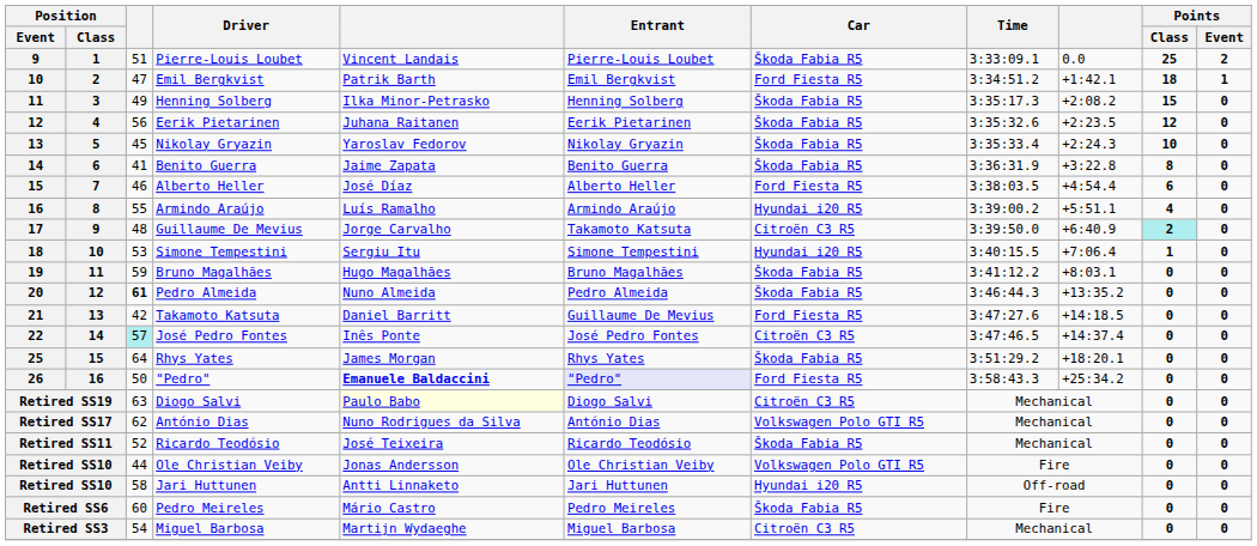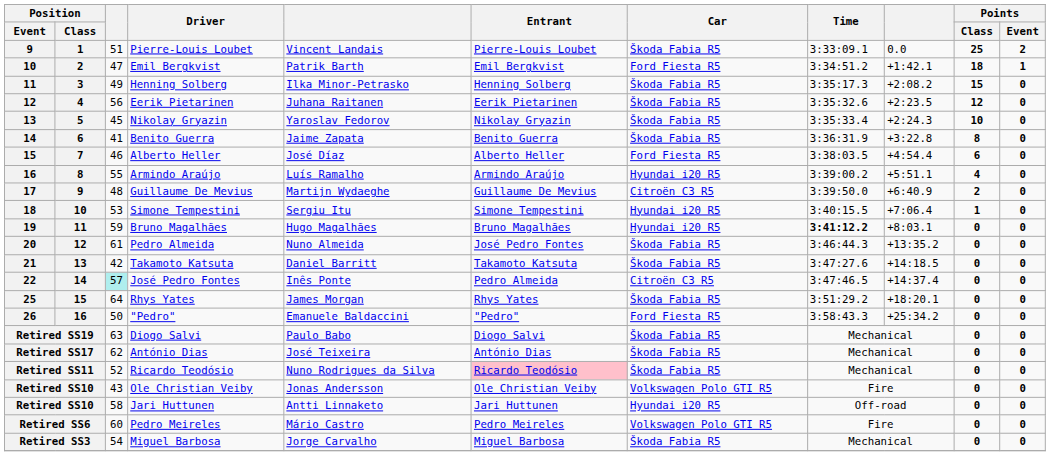 <table class="wikitable" width=85% style="font-size: 85%;">
 <tr>
 <th colspan="2">Position</th>
 <th rowspan="2"></th>
 <th rowspan="2">Driver</th>
 <th rowspan="2"></th>
 <th rowspan="2">Entrant</th>
 <th rowspan="2">Car</th>
 <th rowspan="2">Time</th>
 <th rowspan="2"></th>
 <th colspan="2">Points</th>
 </tr>
 <tr>
 <th>Event</th>
 <th>Class</th>
 <th>Class</th>
 <th>Event</th>
 </tr>
 <tr>
 <th>9</th>
 <th>1</th>
 <td align="center">51</td>
 <td><a href='#'>Pierre-Louis Loubet</a></td>
 <td><a href='#'>Vincent Landais</a></td>
 <td><a href='#'>Pierre-Louis Loubet</a></td>
 <td><a href='#'>Škoda Fabia R5</a></td>
 <td>3:33:09.1</td>
 <td>0.0</td>
 <td align="center"><strong>25</strong></td>
 <td align="center"><strong>2</strong></td>
 </tr>
 <tr>
 <th>10</th>
 <th>2</th>
 <td align="center">47</td>
 <td><a href='#'>Emil Bergkvist</a></td>
 <td><a href='#'>Patrik Barth</a></td>
 <td><a href='#'>Emil Bergkvist</a></td>
 <td><a href='#'>Ford Fiesta R5</a></td>
 <td>3:34:51.2</td>
 <td>+1:42.1</td>
 <td align="center"><strong>18</strong></td>
 <td align="center"><strong>1</strong></td>
 </tr>
 <tr>
 <th>11</th>
 <th>3</th>
 <td align="center">49</td>
 <td><a href='#'>Henning Solberg</a></td>
 <td><a href='#'>Ilka Minor-Petrasko</a></td>
 <td><a href='#'>Henning Solberg</a></td>
 <td><a href='#'>Škoda Fabia R5</a></td>
 <td>3:35:17.3</td>
 <td>+2:08.2</td>
 <td align="center"><strong>15</strong></td>
 <td align="center"><strong>0</strong></td>
 </tr>
 <tr>
 <th>12</th>
 <th>4</th>
 <td align="center">56</td>
 <td><a href='#'>Eerik Pietarinen</a></td>
 <td><a href='#'>Juhana Raitanen</a></td>
 <td><a href='#'>Eerik Pietarinen</a></td>
 <td><a href='#'>Škoda Fabia R5</a></td>
 <td>3:35:32.6</td>
 <td>+2:23.5</td>
 <td align="center"><strong>12</strong></td>
 <td align="center"><strong>0</strong></td>
 </tr>
 <tr>
 <th>13</th>
 <th>5</th>
 <td align="center">45</td>
 <td><a href='#'>Nikolay Gryazin</a></td>
 <td><a href='#'>Yaroslav Fedorov</a></td>
 <td><a href='#'>Nikolay Gryazin</a></td>
 <td><a href='#'>Škoda Fabia R5</a></td>
 <td>3:35:33.4</td>
 <td>+2:24.3</td>
 <td align="center"><strong>10</strong></td>
 <td align="center"><strong>0</strong></td>
 </tr>
 <tr>
 <th>14</th>
 <th>6</th>
 <td align="center">41</td>
 <td><a href='#'>Benito Guerra</a></td>
 <td><a href='#'>Jaime Zapata</a></td>
 <td><a href='#'>Benito Guerra</a></td>
 <td><a href='#'>Škoda Fabia R5</a></td>
 <td>3:36:31.9</td>
 <td>+3:22.8</td>
 <td align="center"><strong>8</strong></td>
 <td align="center"><strong>0</strong></td>
 </tr>
 <tr>
 <th>15</th>
 <th>7</th>
 <td align="center">46</td>
 <td><a href='#'>Alberto Heller</a></td>
 <td><a href='#'>José Díaz</a></td>
 <td><a href='#'>Alberto Heller</a></td>
 <td><a href='#'>Ford Fiesta R5</a></td>
 <td>3:38:03.5</td>
 <td>+4:54.4</td>
 <td align="center"><strong>6</strong></td>
 <td align="center"><strong>0</strong></td>
 </tr>
 <tr>
 <th>16</th>
 <th>8</th>
 <td align="center">55</td>
 <td><a href='#'>Armindo Araújo</a></td>
 <td><a href='#'>Luís Ramalho</a></td>
 <td><a href='#'>Armindo Araújo</a></td>
 <td><a href='#'>Hyundai i20 R5</a></td>
 <td>3:39:00.2</td>
 <td>+5:51.1</td>
 <td align="center"><strong>4</strong></td>
 <td align="center"><strong>0</strong></td>
 </tr>
 <tr>
 <th>17</th>
 <th>9</th>
 <td align="center">48</td>
 <td nowrap><a href='#'>Guillaume De Mevius</a></td>
-<td><a href='#'>Jorge Carvalho</a></td>
-<td><a href='#'>Takamoto Katsuta</a></td>
+<td><a href='#'>Martijn Wydaeghe</a></td>
+<td nowrap><a href='#'>Guillaume De Mevius</a></td>
 <td><a href='#'>Citroën C3 R5</a></td>
 <td>3:39:50.0</td>
 <td>+6:40.9</td>
-<td align="center" style="background: paleturquoise;"><strong>2</strong></td>
+<td align="center"><strong>2</strong></td>
 <td align="center"><strong>0</strong></td>
 </tr>
 <tr>
 <th>18</th>
 <th>10</th>
 <td align="center">53</td>
 <td><a href='#'>Simone Tempestini</a></td>
 <td><a href='#'>Sergiu Itu</a></td>
 <td><a href='#'>Simone Tempestini</a></td>
 <td><a href='#'>Hyundai i20 R5</a></td>
 <td>3:40:15.5</td>
 <td>+7:06.4</td>
 <td align="center"><strong>1</strong></td>
 <td align="center"><strong>0</strong></td>
 </tr>
 <tr>
 <th>19</th>
 <th>11</th>
 <td align="center">59</td>
 <td><a href='#'>Bruno Magalhães</a></td>
 <td><a href='#'>Hugo Magalhães</a></td>
 <td><a href='#'>Bruno Magalhães</a></td>
-<td><a href='#'>Škoda Fabia R5</a></td>
-<td>3:41:12.2</td>
+<td><a href='#'>Hyundai i20 R5</a></td>
+<td><strong>3:41:12.2</strong></td>
 <td>+8:03.1</td>
 <td align="center"><strong>0</strong></td>
 <td align="center"><strong>0</strong></td>
 </tr>
 <tr>
 <th>20</th>
 <th>12</th>
-<td align="center"><strong>61</strong></td>
+<td align="center">61</td>
 <td><a href='#'>Pedro Almeida</a></td>
 <td><a href='#'>Nuno Almeida</a></td>
-<td><a href='#'>Pedro Almeida</a></td>
+<td><a href='#'>José Pedro Fontes</a></td>
 <td><a href='#'>Škoda Fabia R5</a></td>
 <td>3:46:44.3</td>
 <td>+13:35.2</td>
 <td align="center"><strong>0</strong></td>
 <td align="center"><strong>0</strong></td>
 </tr>
 <tr>
 <th>21</th>
 <th>13</th>
 <td align="center">42</td>
 <td><a href='#'>Takamoto Katsuta</a></td>
 <td><a href='#'>Daniel Barritt</a></td>
-<td nowrap><a href='#'>Guillaume De Mevius</a></td>
-<td><a href='#'>Ford Fiesta R5</a></td>
+<td><a href='#'>Takamoto Katsuta</a></td>
+<td><a href='#'>Škoda Fabia R5</a></td>
 <td>3:47:27.6</td>
 <td>+14:18.5</td>
 <td align="center"><strong>0</strong></td>
 <td align="center"><strong>0</strong></td>
 </tr>
 <tr>
 <th>22</th>
 <th>14</th>
 <td align="center" style="background: paleturquoise;">57</td>
 <td><a href='#'>José Pedro Fontes</a></td>
 <td><a href='#'>Inês Ponte</a></td>
-<td><a href='#'>José Pedro Fontes</a></td>
+<td><a href='#'>Pedro Almeida</a></td>
 <td><a href='#'>Citroën C3 R5</a></td>
 <td>3:47:46.5</td>
 <td>+14:37.4</td>
 <td align="center"><strong>0</strong></td>
 <td align="center"><strong>0</strong></td>
 </tr>
 <tr>
 <th>25</th>
 <th>15</th>
 <td align="center">64</td>
 <td><a href='#'>Rhys Yates</a></td>
 <td><a href='#'>James Morgan</a></td>
 <td><a href='#'>Rhys Yates</a></td>
 <td><a href='#'>Škoda Fabia R5</a></td>
 <td>3:51:29.2</td>
 <td>+18:20.1</td>
 <td align="center"><strong>0</strong></td>
 <td align="center"><strong>0</strong></td>
 </tr>
 <tr>
 <th>26</th>
 <th>16</th>
 <td align="center">50</td>
 <td><a href='#'>"Pedro"</a></td>
-<td><strong><a href='#'>Emanuele Baldaccini</a></strong></td>
-<td style="background: lavender;"><a href='#'>"Pedro"</a></td>
+<td><a href='#'>Emanuele Baldaccini</a></td>
+<td><a href='#'>"Pedro"</a></td>
 <td><a href='#'>Ford Fiesta R5</a></td>
 <td>3:58:43.3</td>
 <td>+25:34.2</td>
 <td align="center"><strong>0</strong></td>
 <td align="center"><strong>0</strong></td>
 </tr>
 <tr>
 <th colspan="2" nowrap>Retired SS19</th>
 <td align="center">63</td>
 <td><a href='#'>Diogo Salvi</a></td>
-<td style="background: lightyellow;"><a href='#'>Paulo Babo</a></td>
+<td><a href='#'>Paulo Babo</a></td>
 <td><a href='#'>Diogo Salvi</a></td>
-<td><a href='#'>Citroën C3 R5</a></td>
+<td><a href='#'>Škoda Fabia R5</a></td>
 <td align="center" colspan="2">Mechanical</td>
 <td align="center"><strong>0</strong></td>
 <td align="center"><strong>0</strong></td>
 </tr>
 <tr>
 <th colspan="2" nowrap>Retired SS17</th>
 <td align="center">62</td>
 <td><a href='#'>António Dias</a></td>
-<td nowrap><a href='#'>Nuno Rodrigues da Silva</a></td>
+<td><a href='#'>José Teixeira</a></td>
 <td><a href='#'>António Dias</a></td>
-<td><a href='#'>Volkswagen Polo GTI R5</a></td>
+<td><a href='#'>Škoda Fabia R5</a></td>
 <td align="center" colspan="2">Mechanical</td>
 <td align="center"><strong>0</strong></td>
 <td align="center"><strong>0</strong></td>
 </tr>
 <tr>
 <th colspan="2" nowrap>Retired SS11</th>
 <td align="center">52</td>
 <td><a href='#'>Ricardo Teodósio</a></td>
-<td><a href='#'>José Teixeira</a></td>
-<td><a href='#'>Ricardo Teodósio</a></td>
+<td nowrap><a href='#'>Nuno Rodrigues da Silva</a></td>
+<td style="background: pink;"><a href='#'>Ricardo Teodósio</a></td>
 <td><a href='#'>Škoda Fabia R5</a></td>
 <td align="center" colspan="2">Mechanical</td>
 <td align="center"><strong>0</strong></td>
 <td align="center"><strong>0</strong></td>
 </tr>
 <tr>
 <th colspan="2" nowrap>Retired SS10</th>
-<td align="center">44</td>
+<td align="center">43</td>
 <td nowrap><a href='#'>Ole Christian Veiby</a></td>
 <td nowrap><a href='#'>Jonas Andersson</a></td>
 <td nowrap><a href='#'>Ole Christian Veiby</a></td>
 <td nowrap><a href='#'>Volkswagen Polo GTI R5</a></td>
 <td align="center" colspan="2">Fire</td>
 <td align="center"><strong>0</strong></td>
 <td align="center"><strong>0</strong></td>
 </tr>
 <tr>
 <th colspan="2" nowrap>Retired SS10</th>
 <td align="center">58</td>
 <td><a href='#'>Jari Huttunen</a></td>
 <td><a href='#'>Antti Linnaketo</a></td>
 <td><a href='#'>Jari Huttunen</a></td>
 <td><a href='#'>Hyundai i20 R5</a></td>
 <td align="center" colspan="2">Off-road</td>
 <td align="center"><strong>0</strong></td>
 <td align="center"><strong>0</strong></td>
 </tr>
 <tr>
 <th colspan="2">Retired SS6</th>
 <td align="center">60</td>
 <td><a href='#'>Pedro Meireles</a></td>
 <td><a href='#'>Mário Castro</a></td>
 <td><a href='#'>Pedro Meireles</a></td>
-<td><a href='#'>Škoda Fabia R5</a></td>
+<td><a href='#'>Volkswagen Polo GTI R5</a></td>
 <td align="center" colspan="2">Fire</td>
 <td align="center"><strong>0</strong></td>
 <td align="center"><strong>0</strong></td>
 </tr>
 <tr>
 <th colspan="2">Retired SS3</th>
 <td align="center">54</td>
 <td><a href='#'>Miguel Barbosa</a></td>
-<td><a href='#'>Martijn Wydaeghe</a></td>
+<td><a href='#'>Jorge Carvalho</a></td>
 <td><a href='#'>Miguel Barbosa</a></td>
-<td><a href='#'>Citroën C3 R5</a></td>
+<td><a href='#'>Škoda Fabia R5</a></td>
 <td align="center" colspan="2">Mechanical</td>
 <td align="center"><strong>0</strong></td>
 <td align="center"><strong>0</strong></td>
 </tr>
 <tr>
 </tr>
 </table>
